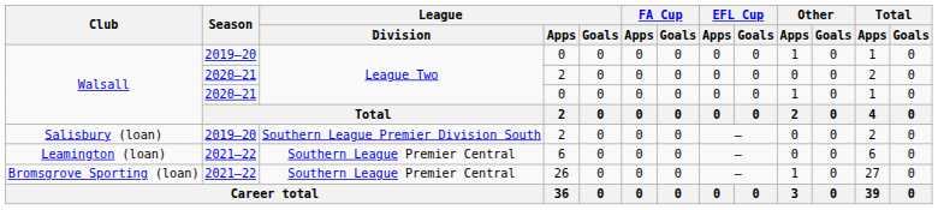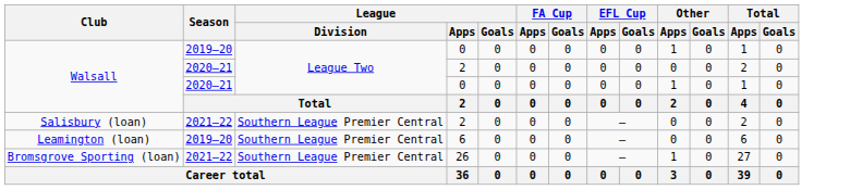 <table class="wikitable" style="text-align: center">
 <tr>
 <th rowspan="2">Club</th>
 <th rowspan="2">Season</th>
 <th colspan="3">League</th>
 <th colspan="2"><a href='#'>FA Cup</a></th>
 <th colspan="2"><a href='#'>EFL Cup</a></th>
 <th colspan="2">Other</th>
 <th colspan="2">Total</th>
 </tr>
 <tr>
 <th>Division</th>
 <th>Apps</th>
 <th>Goals</th>
 <th>Apps</th>
 <th>Goals</th>
 <th>Apps</th>
 <th>Goals</th>
 <th>Apps</th>
 <th>Goals</th>
 <th>Apps</th>
 <th>Goals</th>
 </tr>
 <tr>
 <td rowspan="4"><a href='#'>Walsall</a></td>
 <td><a href='#'>2019–20</a></td>
 <td rowspan="3"><a href='#'>League Two</a></td>
 <td>0</td>
 <td>0</td>
 <td>0</td>
 <td>0</td>
 <td>0</td>
 <td>0</td>
 <td>1</td>
 <td>0</td>
 <td>1</td>
 <td>0</td>
 </tr>
 <tr>
 <td><a href='#'>2020–21</a></td>
 <td>2</td>
 <td>0</td>
 <td>0</td>
 <td>0</td>
 <td>0</td>
 <td>0</td>
 <td>0</td>
 <td>0</td>
 <td>2</td>
 <td>0</td>
 </tr>
 <tr>
 <td><a href='#'>2020–21</a></td>
 <td>0</td>
 <td>0</td>
 <td>0</td>
 <td>0</td>
 <td>0</td>
 <td>0</td>
 <td>1</td>
 <td>0</td>
 <td>1</td>
 <td>0</td>
 </tr>
 <tr>
 <th colspan="2">Total</th>
 <th>2</th>
 <th>0</th>
 <th>0</th>
 <th>0</th>
 <th>0</th>
 <th>0</th>
 <th>2</th>
 <th>0</th>
 <th>4</th>
 <th>0</th>
 </tr>
 <tr>
 <td><a href='#'>Salisbury</a> (loan)</td>
-<td><a href='#'>2019–20</a></td>
-<td><a href='#'>Southern League Premier Division South</a></td>
+<td><a href='#'>2021–22</a></td>
+<td><a href='#'>Southern League</a> Premier Central</td>
 <td>2</td>
 <td>0</td>
 <td>0</td>
 <td>0</td>
 <td colspan="2">—</td>
 <td>0</td>
 <td>0</td>
 <td>2</td>
 <td>0</td>
 </tr>
 <tr>
 <td><a href='#'>Leamington</a> (loan)</td>
-<td><a href='#'>2021–22</a></td>
+<td><a href='#'>2019–20</a></td>
 <td><a href='#'>Southern League</a> Premier Central</td>
 <td>6</td>
 <td>0</td>
 <td>0</td>
 <td>0</td>
 <td colspan="2">—</td>
 <td>0</td>
 <td>0</td>
 <td>6</td>
 <td>0</td>
 </tr>
 <tr>
 <td><a href='#'>Bromsgrove Sporting</a> (loan)</td>
 <td><a href='#'>2021–22</a></td>
 <td><a href='#'>Southern League</a> Premier Central</td>
 <td>26</td>
 <td>0</td>
 <td>0</td>
 <td>0</td>
 <td colspan="2">—</td>
 <td>1</td>
 <td>0</td>
 <td>27</td>
 <td>0</td>
 </tr>
 <tr>
 <th colspan="3">Career total</th>
 <th>36</th>
 <th>0</th>
 <th>0</th>
 <th>0</th>
 <th>0</th>
 <th>0</th>
 <th>3</th>
 <th>0</th>
 <th>39</th>
 <th>0</th>
 </tr>
 </table>
